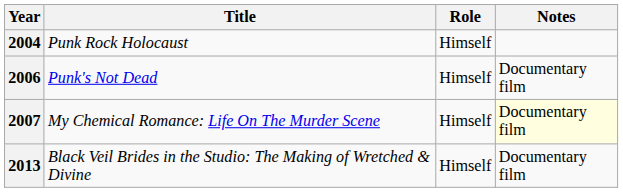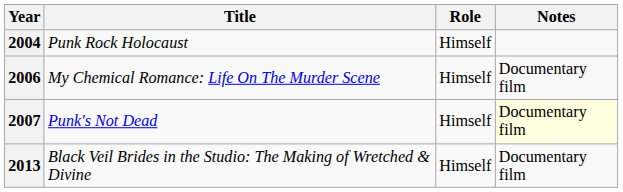 <table class="wikitable plainrowheaders sortable">
 <tr>
 <th scope="col">Year</th>
 <th scope="col">Title</th>
 <th scope="col">Role</th>
 <th scope="col" class="unsortable">Notes</th>
 </tr>
 <tr>
 <th scope="row">2004</th>
 <td><em>Punk Rock Holocaust</em></td>
 <td>Himself</td>
 <td></td>
 </tr>
 <tr>
 <th scope="row">2006</th>
-<td><em><a href='#'>Punk's Not Dead</a></em></td>
+<td><em>My Chemical Romance: <a href='#'>Life On The Murder Scene</a></em></td>
 <td>Himself</td>
 <td>Documentary film</td>
 </tr>
 <tr>
 <th scope="row">2007</th>
-<td><em>My Chemical Romance: <a href='#'>Life On The Murder Scene</a></em></td>
+<td><em><a href='#'>Punk's Not Dead</a></em></td>
 <td>Himself</td>
 <td style="background: lightyellow;">Documentary film</td>
 </tr>
 <tr>
 <th scope="row">2013</th>
 <td><em>Black Veil Brides in the Studio: The Making of Wretched & Divine</em></td>
 <td>Himself</td>
 <td>Documentary film</td>
 </tr>
 </table>
